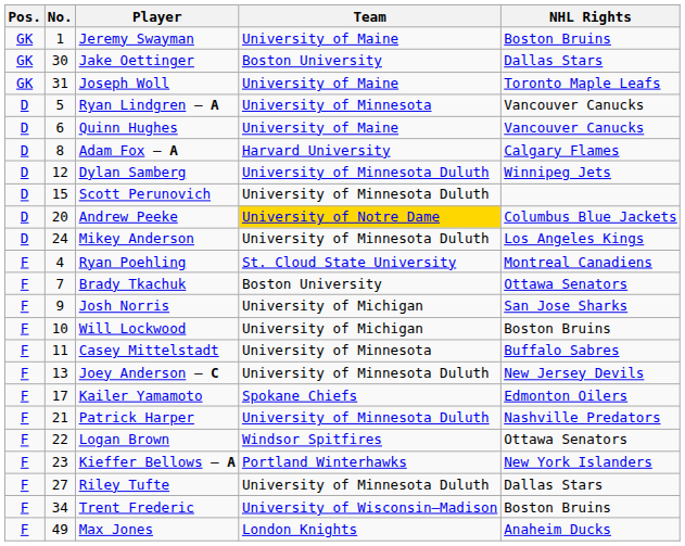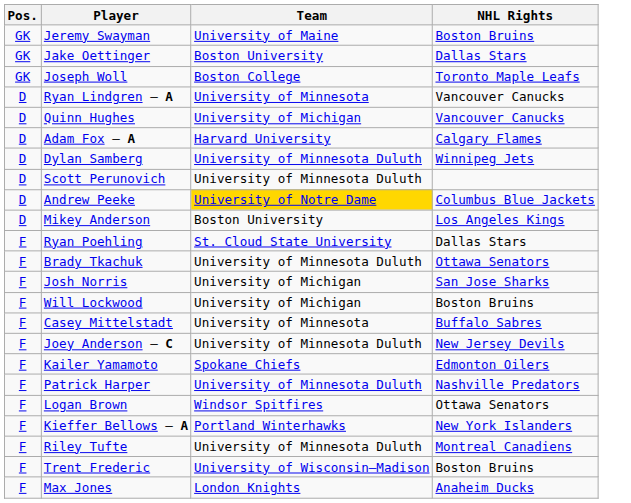 <table class="wikitable sortable">
 <tr>
 <th>Pos.</th>
-<th>No.</th>
 <th>Player</th>
 <th>Team</th>
 <th>NHL Rights</th>
 </tr>
 <tr>
 <td style="text-align:center;"><a href='#'>GK</a></td>
-<td style="text-align:center;">1</td>
 <td><a href='#'>Jeremy Swayman</a></td>
 <td> <a href='#'>University of Maine</a></td>
 <td><a href='#'>Boston Bruins</a></td>
 </tr>
 <tr>
 <td style="text-align:center;"><a href='#'>GK</a></td>
-<td style="text-align:center;">30</td>
 <td><a href='#'>Jake Oettinger</a></td>
 <td> <a href='#'>Boston University</a></td>
 <td><a href='#'>Dallas Stars</a></td>
 </tr>
 <tr>
 <td style="text-align:center;"><a href='#'>GK</a></td>
-<td style="text-align:center;">31</td>
 <td><a href='#'>Joseph Woll</a></td>
-<td> <a href='#'>University of Maine</a></td>
+<td> <a href='#'>Boston College</a></td>
 <td><a href='#'>Toronto Maple Leafs</a></td>
 </tr>
 <tr>
 <td style="text-align:center;"><a href='#'>D</a></td>
-<td style="text-align:center;">5</td>
 <td><a href='#'>Ryan Lindgren</a> – <strong>A</strong></td>
 <td> <a href='#'>University of Minnesota</a></td>
 <td>Vancouver Canucks</td>
 </tr>
 <tr>
 <td style="text-align:center;"><a href='#'>D</a></td>
-<td style="text-align:center;">6</td>
 <td><a href='#'>Quinn Hughes</a></td>
-<td> <a href='#'>University of Maine</a></td>
+<td> <a href='#'>University of Michigan</a></td>
 <td><a href='#'>Vancouver Canucks</a></td>
 </tr>
 <tr>
 <td style="text-align:center;"><a href='#'>D</a></td>
-<td style="text-align:center;">8</td>
 <td><a href='#'>Adam Fox</a> – <strong>A</strong></td>
 <td> <a href='#'>Harvard University</a></td>
 <td><a href='#'>Calgary Flames</a></td>
 </tr>
 <tr>
 <td style="text-align:center;"><a href='#'>D</a></td>
-<td style="text-align:center;">12</td>
 <td><a href='#'>Dylan Samberg</a></td>
 <td> <a href='#'>University of Minnesota Duluth</a></td>
 <td><a href='#'>Winnipeg Jets</a></td>
 </tr>
 <tr>
 <td style="text-align:center;"><a href='#'>D</a></td>
-<td style="text-align:center;">15</td>
 <td><a href='#'>Scott Perunovich</a></td>
 <td> University of Minnesota Duluth</td>
 <td></td>
 </tr>
 <tr>
 <td style="text-align:center;"><a href='#'>D</a></td>
-<td style="text-align:center;">20</td>
 <td><a href='#'>Andrew Peeke</a></td>
 <td style="background: gold;"> <a href='#'>University of Notre Dame</a></td>
 <td><a href='#'>Columbus Blue Jackets</a></td>
 </tr>
 <tr>
 <td style="text-align:center;"><a href='#'>D</a></td>
-<td style="text-align:center;">24</td>
 <td><a href='#'>Mikey Anderson</a></td>
-<td> University of Minnesota Duluth</td>
+<td> Boston University</td>
 <td><a href='#'>Los Angeles Kings</a></td>
 </tr>
 <tr>
 <td style="text-align:center;"><a href='#'>F</a></td>
-<td style="text-align:center;">4</td>
 <td><a href='#'>Ryan Poehling</a></td>
 <td> <a href='#'>St. Cloud State University</a></td>
-<td><a href='#'>Montreal Canadiens</a></td>
+<td>Dallas Stars</td>
 </tr>
 <tr>
 <td style="text-align:center;"><a href='#'>F</a></td>
-<td style="text-align:center;">7</td>
 <td><a href='#'>Brady Tkachuk</a></td>
-<td> Boston University</td>
+<td> University of Minnesota Duluth</td>
 <td><a href='#'>Ottawa Senators</a></td>
 </tr>
 <tr>
 <td style="text-align:center;"><a href='#'>F</a></td>
-<td style="text-align:center;">9</td>
 <td><a href='#'>Josh Norris</a></td>
 <td> University of Michigan</td>
 <td><a href='#'>San Jose Sharks</a></td>
 </tr>
 <tr>
 <td style="text-align:center;"><a href='#'>F</a></td>
-<td style="text-align:center;">10</td>
 <td><a href='#'>Will Lockwood</a></td>
 <td> University of Michigan</td>
 <td>Boston Bruins</td>
 </tr>
 <tr>
 <td style="text-align:center;"><a href='#'>F</a></td>
-<td style="text-align:center;">11</td>
 <td><a href='#'>Casey Mittelstadt</a></td>
 <td> University of Minnesota</td>
 <td><a href='#'>Buffalo Sabres</a></td>
 </tr>
 <tr>
 <td style="text-align:center;"><a href='#'>F</a></td>
-<td style="text-align:center;">13</td>
 <td><a href='#'>Joey Anderson</a> – <strong>C</strong></td>
 <td> University of Minnesota Duluth</td>
 <td><a href='#'>New Jersey Devils</a></td>
 </tr>
 <tr>
 <td style="text-align:center;"><a href='#'>F</a></td>
-<td style="text-align:center;">17</td>
 <td><a href='#'>Kailer Yamamoto</a></td>
 <td> <a href='#'>Spokane Chiefs</a></td>
 <td><a href='#'>Edmonton Oilers</a></td>
 </tr>
 <tr>
 <td style="text-align:center;"><a href='#'>F</a></td>
-<td style="text-align:center;">21</td>
 <td><a href='#'>Patrick Harper</a></td>
 <td> <a href='#'>University of Minnesota Duluth</a></td>
 <td><a href='#'>Nashville Predators</a></td>
 </tr>
 <tr>
 <td style="text-align:center;"><a href='#'>F</a></td>
-<td style="text-align:center;">22</td>
 <td><a href='#'>Logan Brown</a></td>
 <td> <a href='#'>Windsor Spitfires</a></td>
 <td>Ottawa Senators</td>
 </tr>
 <tr>
 <td style="text-align:center;"><a href='#'>F</a></td>
-<td style="text-align:center;">23</td>
 <td><a href='#'>Kieffer Bellows</a> – <strong>A</strong></td>
 <td> <a href='#'>Portland Winterhawks</a></td>
 <td><a href='#'>New York Islanders</a></td>
 </tr>
 <tr>
 <td style="text-align:center;"><a href='#'>F</a></td>
-<td style="text-align:center;">27</td>
 <td><a href='#'>Riley Tufte</a></td>
 <td> University of Minnesota Duluth</td>
-<td>Dallas Stars</td>
+<td><a href='#'>Montreal Canadiens</a></td>
 </tr>
 <tr>
 <td style="text-align:center;"><a href='#'>F</a></td>
-<td style="text-align:center;">34</td>
 <td><a href='#'>Trent Frederic</a></td>
 <td> <a href='#'>University of Wisconsin–Madison</a></td>
 <td>Boston Bruins</td>
 </tr>
 <tr>
 <td style="text-align:center;"><a href='#'>F</a></td>
-<td style="text-align:center;">49</td>
 <td><a href='#'>Max Jones</a></td>
 <td> <a href='#'>London Knights</a></td>
 <td><a href='#'>Anaheim Ducks</a></td>
 </tr>
 </table>
